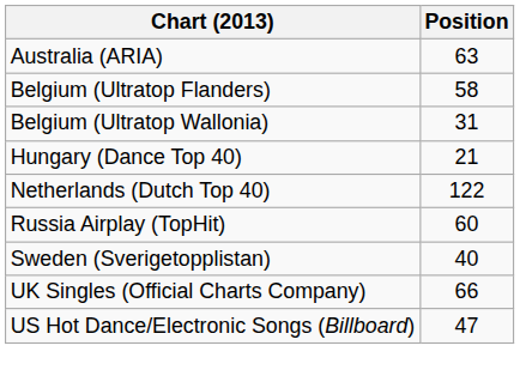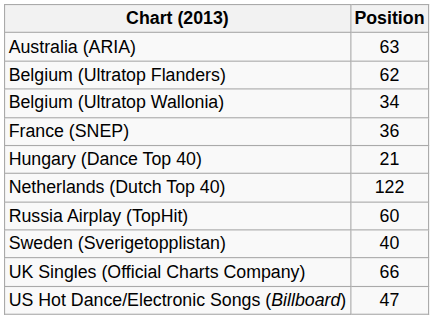 <table class="wikitable sortable">
 <tr>
 <th>Chart (2013)</th>
 <th>Position</th>
 </tr>
 <tr>
 <td>Australia (ARIA)</td>
 <td style="text-align:center;">63</td>
 </tr>
 <tr>
 <td>Belgium (Ultratop Flanders)</td>
-<td style="text-align:center;">58</td>
+<td style="text-align:center;">62</td>
 </tr>
 <tr>
 <td>Belgium (Ultratop Wallonia)</td>
-<td style="text-align:center;">31</td>
+<td style="text-align:center;">34</td>
+</tr>
+<tr>
+<td>France (SNEP)</td>
+<td style="text-align:center;">36</td>
 </tr>
 <tr>
 <td>Hungary (Dance Top 40)</td>
 <td style="text-align:center;">21</td>
 </tr>
 <tr>
 <td>Netherlands (Dutch Top 40)</td>
 <td align="center">122</td>
 </tr>
 <tr>
 <td>Russia Airplay (TopHit)</td>
 <td style="text-align:center;">60</td>
 </tr>
 <tr>
 <td>Sweden (Sverigetopplistan)</td>
 <td style="text-align:center;">40</td>
 </tr>
 <tr>
 <td>UK Singles (Official Charts Company)</td>
 <td style="text-align:center;">66</td>
 </tr>
 <tr>
 <td>US Hot Dance/Electronic Songs (<em>Billboard</em>)</td>
 <td style="text-align:center;">47</td>
 </tr>
 </table>
